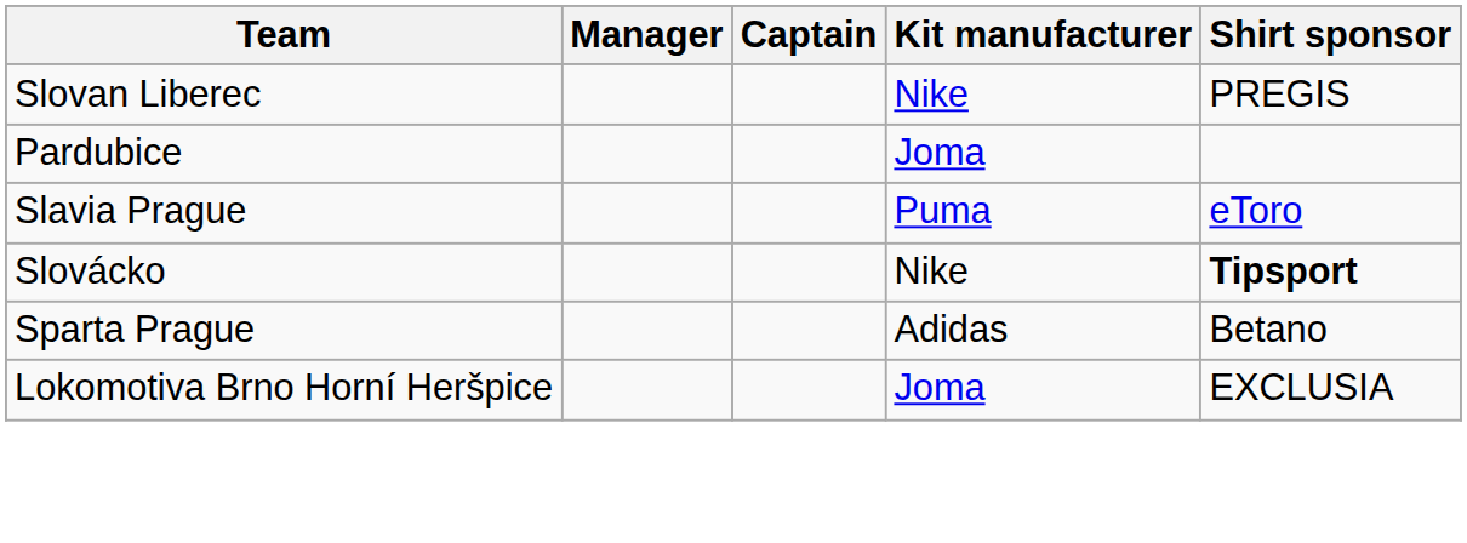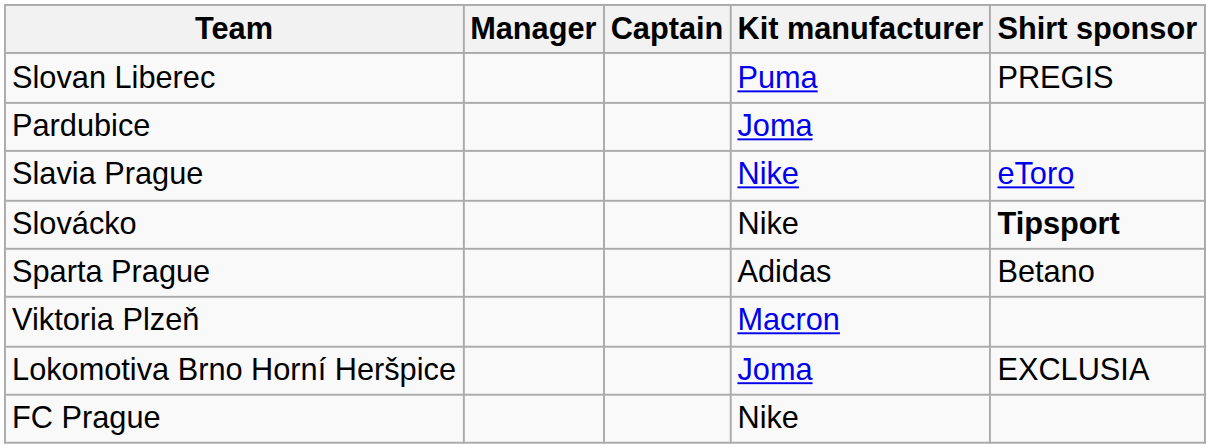 <table class="wikitable sortable" style="text-align: left;">
 <tr>
 <th>Team</th>
 <th>Manager</th>
 <th>Captain</th>
 <th>Kit manufacturer</th>
 <th>Shirt sponsor</th>
 </tr>
 <tr>
 <td>Slovan Liberec</td>
 <td> </td>
 <td> </td>
-<td><a href='#'>Nike</a></td>
+<td><a href='#'>Puma</a></td>
 <td>PREGIS</td>
 </tr>
 <tr>
 <td>Pardubice</td>
 <td> </td>
 <td> </td>
 <td><a href='#'>Joma</a></td>
 <td></td>
 </tr>
 <tr>
 <td>Slavia Prague</td>
 <td> </td>
 <td> </td>
-<td><a href='#'>Puma</a></td>
+<td><a href='#'>Nike</a></td>
 <td><a href='#'>eToro</a></td>
 </tr>
 <tr>
 <td>Slovácko</td>
 <td> </td>
 <td> </td>
 <td>Nike</td>
 <td><strong>Tipsport</strong></td>
 </tr>
 <tr>
 <td>Sparta Prague</td>
 <td> </td>
 <td> </td>
 <td>Adidas</td>
 <td>Betano</td>
 </tr>
 <tr>
+<td>Viktoria Plzeň</td>
+<td> </td>
+<td> </td>
+<td><a href='#'>Macron</a></td>
+<td></td>
+</tr>
+<tr>
 <td>Lokomotiva Brno Horní Heršpice</td>
 <td> </td>
 <td> </td>
 <td><a href='#'>Joma</a></td>
 <td>EXCLUSIA</td>
 </tr>
+<tr>
+<td>FC Prague</td>
+<td> </td>
+<td> </td>
+<td>Nike</td>
+<td></td>
+</tr>
 </table>
